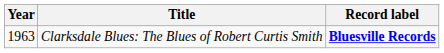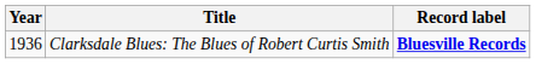 <table class="wikitable sortable" border="1">
 <tr>
 <th>Year</th>
 <th>Title</th>
 <th>Record label</th>
 </tr>
 <tr>
-<td>1963</td>
+<td>1936</td>
 <td><em>Clarksdale Blues: The Blues of Robert Curtis Smith</em></td>
 <td><strong><a href='#'>Bluesville Records</a></strong></td>
 </tr>
 </table>
